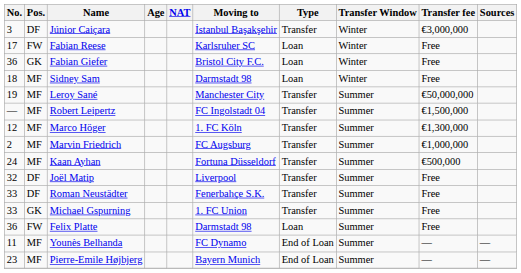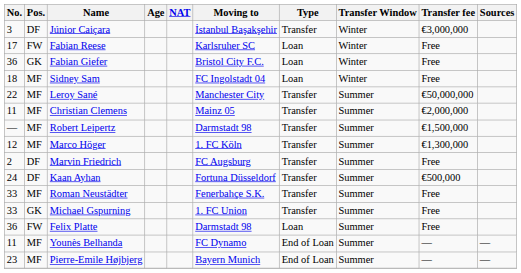 <table class="wikitable">
 <tr>
 <th>No.</th>
 <th>Pos.</th>
 <th>Name</th>
 <th>Age</th>
 <th><a href='#'>NAT</a></th>
 <th>Moving to</th>
 <th>Type</th>
 <th>Transfer Window</th>
 <th>Transfer fee</th>
 <th>Sources</th>
 </tr>
 <tr>
 <td>3</td>
 <td>DF</td>
 <td><a href='#'>Júnior Caiçara</a></td>
 <td></td>
 <td></td>
 <td><a href='#'>İstanbul Başakşehir</a></td>
 <td>Transfer</td>
 <td>Winter</td>
 <td>€3,000,000</td>
 <td></td>
 </tr>
 <tr>
 <td>17</td>
 <td>FW</td>
 <td><a href='#'>Fabian Reese</a></td>
 <td></td>
 <td></td>
 <td><a href='#'>Karlsruher SC</a></td>
 <td>Loan</td>
 <td>Winter</td>
 <td>Free</td>
 <td></td>
 </tr>
 <tr>
 <td>36</td>
 <td>GK</td>
 <td><a href='#'>Fabian Giefer</a></td>
 <td></td>
 <td></td>
 <td><a href='#'>Bristol City F.C.</a></td>
 <td>Loan</td>
 <td>Winter</td>
 <td>Free</td>
 <td></td>
 </tr>
 <tr>
 <td>18</td>
 <td>MF</td>
 <td><a href='#'>Sidney Sam</a></td>
 <td></td>
 <td></td>
-<td><a href='#'>Darmstadt 98</a></td>
+<td><a href='#'>FC Ingolstadt 04</a></td>
 <td>Loan</td>
 <td>Winter</td>
 <td>Free</td>
 <td></td>
 </tr>
 <tr>
-<td>19</td>
+<td>22</td>
 <td>MF</td>
 <td><a href='#'>Leroy Sané</a></td>
 <td></td>
 <td></td>
 <td><a href='#'>Manchester City</a></td>
 <td>Transfer</td>
 <td>Summer</td>
 <td>€50,000,000</td>
 <td></td>
 </tr>
 <tr>
+<td>11</td>
+<td>MF</td>
+<td><a href='#'>Christian Clemens</a></td>
+<td></td>
+<td></td>
+<td><a href='#'>Mainz 05</a></td>
+<td>Transfer</td>
+<td>Summer</td>
+<td>€2,000,000</td>
+<td></td>
+</tr>
+<tr>
 <td>—</td>
 <td>MF</td>
 <td><a href='#'>Robert Leipertz</a></td>
 <td></td>
 <td></td>
-<td><a href='#'>FC Ingolstadt 04</a></td>
+<td><a href='#'>Darmstadt 98</a></td>
 <td>Transfer</td>
 <td>Summer</td>
 <td>€1,500,000</td>
 <td></td>
 </tr>
 <tr>
 <td>12</td>
 <td>MF</td>
 <td><a href='#'>Marco Höger</a></td>
 <td></td>
 <td></td>
 <td><a href='#'>1. FC Köln</a></td>
 <td>Transfer</td>
 <td>Summer</td>
 <td>€1,300,000</td>
 <td></td>
 </tr>
 <tr>
 <td>2</td>
-<td>MF</td>
+<td>DF</td>
 <td><a href='#'>Marvin Friedrich</a></td>
 <td></td>
 <td></td>
 <td><a href='#'>FC Augsburg</a></td>
 <td>Transfer</td>
 <td>Summer</td>
-<td>€1,000,000</td>
+<td>Free</td>
 <td></td>
 </tr>
 <tr>
 <td>24</td>
-<td>MF</td>
+<td>DF</td>
 <td><a href='#'>Kaan Ayhan</a></td>
 <td></td>
 <td></td>
 <td><a href='#'>Fortuna Düsseldorf</a></td>
 <td>Transfer</td>
 <td>Summer</td>
 <td>€500,000</td>
 <td></td>
 </tr>
 <tr>
-<td>32</td>
-<td>DF</td>
-<td><a href='#'>Joël Matip</a></td>
-<td></td>
-<td></td>
-<td><a href='#'>Liverpool</a></td>
-<td>Transfer</td>
-<td>Summer</td>
-<td>Free</td>
-<td></td>
-</tr>
-<tr>
 <td>33</td>
-<td>DF</td>
+<td>MF</td>
 <td><a href='#'>Roman Neustädter</a></td>
 <td></td>
 <td></td>
 <td><a href='#'>Fenerbahçe S.K.</a></td>
 <td>Transfer</td>
 <td>Summer</td>
 <td>Free</td>
 <td></td>
 </tr>
 <tr>
 <td>33</td>
 <td>GK</td>
 <td><a href='#'>Michael Gspurning</a></td>
 <td></td>
 <td></td>
 <td><a href='#'>1. FC Union</a></td>
 <td>Transfer</td>
 <td>Summer</td>
 <td>Free</td>
 <td></td>
 </tr>
 <tr>
 <td>36</td>
 <td>FW</td>
 <td><a href='#'>Felix Platte</a></td>
 <td></td>
 <td></td>
 <td><a href='#'>Darmstadt 98</a></td>
 <td>Loan</td>
 <td>Summer</td>
 <td>Free</td>
 <td></td>
 </tr>
 <tr>
 <td>11</td>
 <td>MF</td>
 <td><a href='#'>Younès Belhanda</a></td>
 <td></td>
 <td></td>
 <td><a href='#'>FC Dynamo</a></td>
 <td>End of Loan</td>
 <td>Summer</td>
 <td>—</td>
 <td>—</td>
 </tr>
 <tr>
 <td>23</td>
 <td>MF</td>
 <td><a href='#'>Pierre-Emile Højbjerg</a></td>
 <td></td>
 <td></td>
 <td><a href='#'>Bayern Munich</a></td>
 <td>End of Loan</td>
 <td>Summer</td>
 <td>—</td>
 <td>—</td>
 </tr>
 <tr>
 </tr>
 </table>
